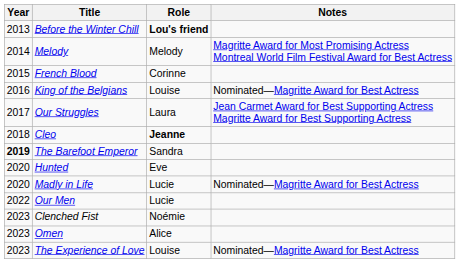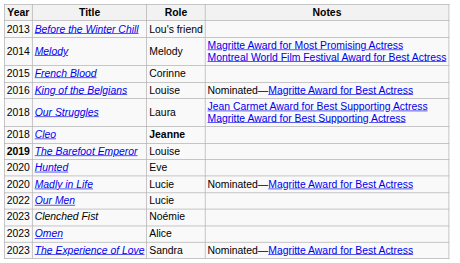 <table class="wikitable sortable">
 <tr>
 <th>Year</th>
 <th>Title</th>
 <th>Role</th>
 <th class="unsortable">Notes</th>
 </tr>
 <tr>
 <td>2013</td>
 <td><em><a href='#'>Before the Winter Chill</a></em></td>
-<td><strong>Lou's friend</strong></td>
+<td>Lou's friend</td>
 <td></td>
 </tr>
 <tr>
 <td>2014</td>
 <td><em><a href='#'>Melody</a></em></td>
 <td>Melody</td>
 <td><a href='#'>Magritte Award for Most Promising Actress</a><br><a href='#'>Montreal World Film Festival Award for Best Actress</a></td>
 </tr>
 <tr>
 <td>2015</td>
 <td><em><a href='#'>French Blood</a></em></td>
 <td>Corinne</td>
 <td></td>
 </tr>
 <tr>
 <td>2016</td>
 <td><em><a href='#'>King of the Belgians</a></em></td>
 <td>Louise</td>
 <td>Nominated—<a href='#'>Magritte Award for Best Actress</a></td>
 </tr>
 <tr>
-<td>2017</td>
+<td>2018</td>
 <td><em><a href='#'>Our Struggles</a></em></td>
 <td>Laura</td>
 <td><a href='#'>Jean Carmet Award for Best Supporting Actress</a><br><a href='#'>Magritte Award for Best Supporting Actress</a></td>
 </tr>
 <tr>
 <td>2018</td>
 <td><em><a href='#'>Cleo</a></em></td>
 <td><strong>Jeanne</strong></td>
 <td></td>
 </tr>
 <tr>
 <td><strong>2019</strong></td>
 <td><em><a href='#'>The Barefoot Emperor</a></em></td>
-<td>Sandra</td>
+<td>Louise</td>
 <td></td>
 </tr>
 <tr>
 <td>2020</td>
 <td><em><a href='#'>Hunted</a></em></td>
 <td>Eve</td>
 <td></td>
 </tr>
 <tr>
 <td>2020</td>
 <td><em><a href='#'>Madly in Life</a></em></td>
 <td>Lucie</td>
 <td>Nominated—<a href='#'>Magritte Award for Best Actress</a></td>
 </tr>
 <tr>
 <td>2022</td>
 <td><em><a href='#'>Our Men</a></em></td>
 <td>Lucie</td>
 <td></td>
 </tr>
 <tr>
 <td>2023</td>
 <td><em>Clenched Fist</em></td>
 <td>Noémie</td>
 <td></td>
 </tr>
 <tr>
 <td>2023</td>
 <td><em><a href='#'>Omen</a></em></td>
 <td>Alice</td>
 <td></td>
 </tr>
 <tr>
 <td>2023</td>
 <td><em><a href='#'>The Experience of Love</a></em></td>
-<td>Louise</td>
+<td>Sandra</td>
 <td>Nominated—<a href='#'>Magritte Award for Best Actress</a></td>
 </tr>
 </table>
